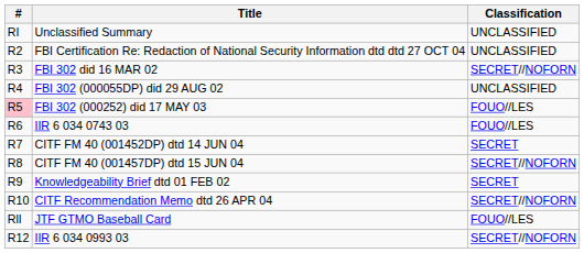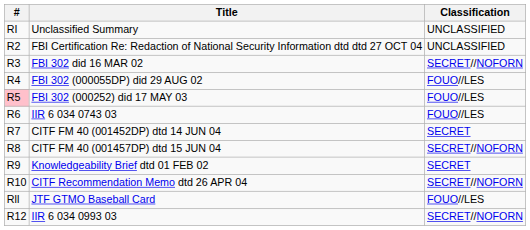 <table class="wikitable">
 <tr>
 <th>#</th>
 <th>Title</th>
 <th>Classification</th>
 </tr>
 <tr>
 <td>RI</td>
 <td>Unclassified Summary</td>
 <td>UNCLASSIFIED</td>
 </tr>
 <tr>
 <td>R2</td>
 <td>FBI Certification Re: Redaction of National Security Information dtd dtd 27 OCT 04</td>
 <td>UNCLASSIFIED</td>
 </tr>
 <tr>
 <td>R3</td>
 <td><a href='#'>FBI 302</a> did 16 MAR 02</td>
 <td><a href='#'>SECRET</a>//<a href='#'>NOFORN</a></td>
 </tr>
 <tr>
 <td>R4</td>
 <td><a href='#'>FBI 302</a> (000055DP) did 29 AUG 02</td>
-<td>UNCLASSIFIED</td>
+<td><a href='#'>FOUO</a>//LES</td>
 </tr>
 <tr>
 <td style="background: pink;">R5</td>
 <td><a href='#'>FBI 302</a> (000252) did 17 MAY 03</td>
 <td><a href='#'>FOUO</a>//LES</td>
 </tr>
 <tr>
 <td>R6</td>
 <td><a href='#'>IIR</a> 6 034 0743 03</td>
 <td><a href='#'>FOUO</a>//LES</td>
 </tr>
 <tr>
 <td>R7</td>
 <td>CITF FM 40 (001452DP) dtd 14 JUN 04</td>
 <td><a href='#'>SECRET</a></td>
 </tr>
 <tr>
 <td>R8</td>
 <td>CITF FM 40 (001457DP) dtd 15 JUN 04</td>
 <td><a href='#'>SECRET</a>//<a href='#'>NOFORN</a></td>
 </tr>
 <tr>
 <td>R9</td>
 <td><a href='#'>Knowledgeability Brief</a> dtd 01 FEB 02</td>
 <td><a href='#'>SECRET</a></td>
 </tr>
 <tr>
 <td>R10</td>
 <td><a href='#'>CITF Recommendation Memo</a> dtd 26 APR 04</td>
 <td><a href='#'>SECRET</a>//<a href='#'>NOFORN</a></td>
 </tr>
 <tr>
 <td>Rll</td>
 <td><a href='#'>JTF GTMO Baseball Card</a></td>
 <td><a href='#'>FOUO</a>//LES</td>
 </tr>
 <tr>
 <td>R12</td>
 <td><a href='#'>IIR</a> 6 034 0993 03</td>
 <td><a href='#'>SECRET</a>//<a href='#'>NOFORN</a></td>
 </tr>
 </table>
